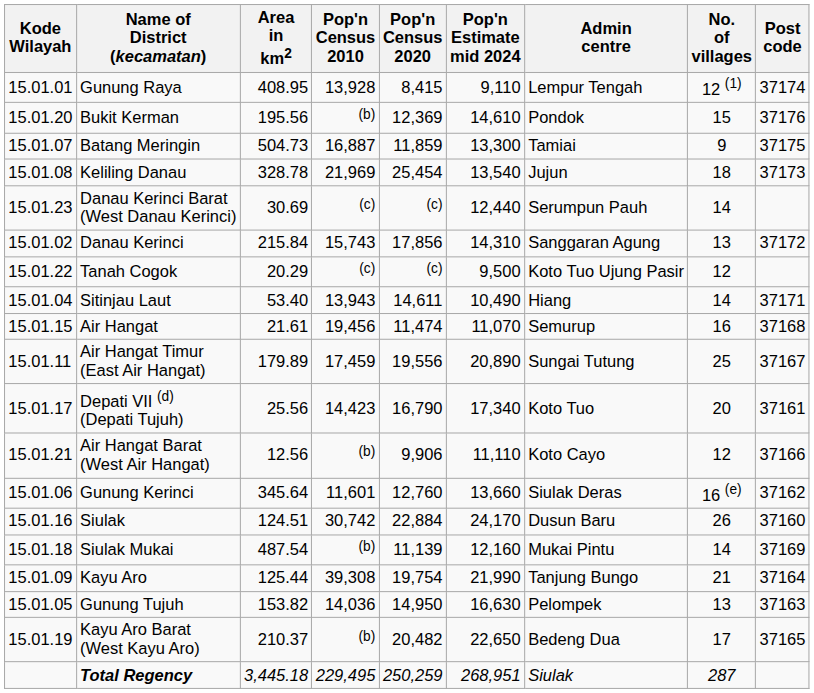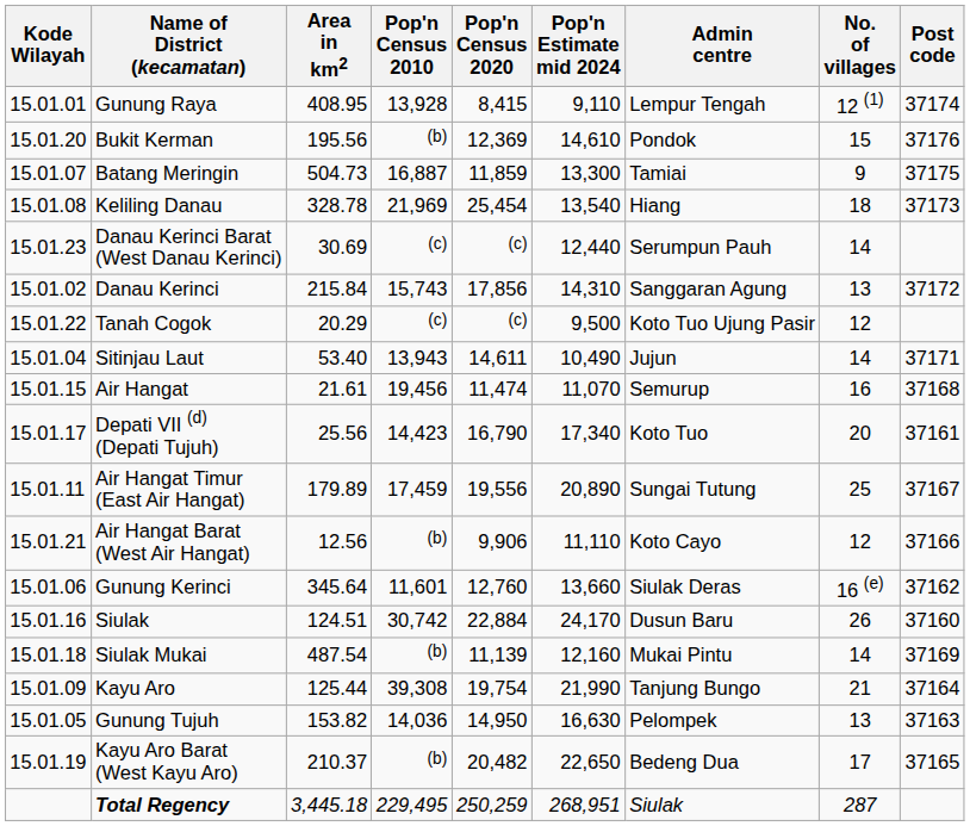 <table class="sortable wikitable">
 <tr>
 <th>Kode <br>Wilayah</th>
 <th>Name of<br>District<br>(<em>kecamatan</em>)</th>
 <th>Area<br> in <br> km<sup>2</sup></th>
 <th>Pop'n<br>Census<br>2010</th>
 <th>Pop'n<br>Census<br>2020</th>
 <th>Pop'n<br>Estimate<br>mid 2024</th>
 <th>Admin <br> centre</th>
 <th>No. <br>of<br>villages</th>
 <th>Post<br>code</th>
 </tr>
 <tr>
 <td>15.01.01</td>
 <td>Gunung Raya</td>
 <td align="right">408.95</td>
 <td align="right">13,928</td>
 <td align="right">8,415</td>
 <td align="right">9,110</td>
 <td>Lempur Tengah</td>
 <td align="center">12 <sup>(1)</sup></td>
 <td>37174</td>
 </tr>
 <tr>
 <td>15.01.20</td>
 <td>Bukit Kerman</td>
 <td align="right">195.56</td>
 <td align="right"><sup>(b)</sup></td>
 <td align="right">12,369</td>
 <td align="right">14,610</td>
 <td>Pondok</td>
 <td align="center">15</td>
 <td>37176</td>
 </tr>
 <tr>
 <td>15.01.07</td>
 <td>Batang Meringin</td>
 <td align="right">504.73</td>
 <td align="right">16,887</td>
 <td align="right">11,859</td>
 <td align="right">13,300</td>
 <td>Tamiai</td>
 <td align="center">9</td>
 <td>37175</td>
 </tr>
 <tr>
 <td>15.01.08</td>
 <td>Keliling Danau</td>
 <td align="right">328.78</td>
 <td align="right">21,969</td>
 <td align="right">25,454</td>
 <td align="right">13,540</td>
-<td>Jujun</td>
+<td>Hiang</td>
 <td align="center">18</td>
 <td>37173</td>
 </tr>
 <tr>
 <td>15.01.23</td>
 <td>Danau Kerinci Barat <br> (West Danau Kerinci)</td>
 <td align="right">30.69</td>
 <td align="right"><sup>(c)</sup></td>
 <td align="right"><sup>(c)</sup></td>
 <td align="right">12,440</td>
 <td>Serumpun Pauh</td>
 <td align="center">14</td>
 </tr>
 <tr>
 <td>15.01.02</td>
 <td>Danau Kerinci</td>
 <td align="right">215.84</td>
 <td align="right">15,743</td>
 <td align="right">17,856</td>
 <td align="right">14,310</td>
 <td>Sanggaran Agung</td>
 <td align="center">13</td>
 <td>37172</td>
 </tr>
 <tr>
 <td>15.01.22</td>
 <td>Tanah Cogok</td>
 <td align="right">20.29</td>
 <td align="right"><sup>(c)</sup></td>
 <td align="right"><sup>(c)</sup></td>
 <td align="right">9,500</td>
 <td>Koto Tuo Ujung Pasir</td>
 <td align="center">12</td>
 </tr>
 <tr>
 <td>15.01.04</td>
 <td>Sitinjau Laut</td>
 <td align="right">53.40</td>
 <td align="right">13,943</td>
 <td align="right">14,611</td>
 <td align="right">10,490</td>
-<td>Hiang</td>
+<td>Jujun</td>
 <td align="center">14</td>
 <td>37171</td>
 </tr>
 <tr>
 <td>15.01.15</td>
 <td>Air Hangat</td>
 <td align="right">21.61</td>
 <td align="right">19,456</td>
 <td align="right">11,474</td>
 <td align="right">11,070</td>
 <td>Semurup</td>
 <td align="center">16</td>
 <td>37168</td>
 </tr>
 <tr>
+<td>15.01.17</td>
+<td>Depati VII <sup>(d)</sup> <br>(Depati Tujuh)</td>
+<td align="right">25.56</td>
+<td align="right">14,423</td>
+<td align="right">16,790</td>
+<td align="right">17,340</td>
+<td>Koto Tuo</td>
+<td align="center">20</td>
+<td>37161</td>
+</tr>
+<tr>
 <td>15.01.11</td>
 <td>Air Hangat Timur <br> (East Air Hangat)</td>
 <td align="right">179.89</td>
 <td align="right">17,459</td>
 <td align="right">19,556</td>
 <td align="right">20,890</td>
 <td>Sungai Tutung</td>
 <td align="center">25</td>
 <td>37167</td>
-</tr>
-<tr>
-<td>15.01.17</td>
-<td>Depati VII <sup>(d)</sup> <br>(Depati Tujuh)</td>
-<td align="right">25.56</td>
-<td align="right">14,423</td>
-<td align="right">16,790</td>
-<td align="right">17,340</td>
-<td>Koto Tuo</td>
-<td align="center">20</td>
-<td>37161</td>
 </tr>
 <tr>
 <td>15.01.21</td>
 <td>Air Hangat Barat <br> (West Air Hangat)</td>
 <td align="right">12.56</td>
 <td align="right"><sup>(b)</sup></td>
 <td align="right">9,906</td>
 <td align="right">11,110</td>
 <td>Koto Cayo</td>
 <td align="center">12</td>
 <td>37166</td>
 </tr>
 <tr>
 <td>15.01.06</td>
 <td>Gunung Kerinci</td>
 <td align="right">345.64</td>
 <td align="right">11,601</td>
 <td align="right">12,760</td>
 <td align="right">13,660</td>
 <td>Siulak Deras</td>
 <td align="center">16 <sup>(e)</sup></td>
 <td>37162</td>
 </tr>
 <tr>
 <td>15.01.16</td>
 <td>Siulak</td>
 <td align="right">124.51</td>
 <td align="right">30,742</td>
 <td align="right">22,884</td>
 <td align="right">24,170</td>
 <td>Dusun Baru</td>
 <td align="center">26</td>
 <td>37160</td>
 </tr>
 <tr>
 <td>15.01.18</td>
 <td>Siulak Mukai</td>
 <td align="right">487.54</td>
 <td align="right"><sup>(b)</sup></td>
 <td align="right">11,139</td>
 <td align="right">12,160</td>
 <td>Mukai Pintu</td>
 <td align="center">14</td>
 <td>37169</td>
 </tr>
 <tr>
 <td>15.01.09</td>
 <td>Kayu Aro</td>
 <td align="right">125.44</td>
 <td align="right">39,308</td>
 <td align="right">19,754</td>
 <td align="right">21,990</td>
 <td>Tanjung Bungo</td>
 <td align="center">21</td>
 <td>37164</td>
 </tr>
 <tr>
 <td>15.01.05</td>
 <td>Gunung Tujuh</td>
 <td align="right">153.82</td>
 <td align="right">14,036</td>
 <td align="right">14,950</td>
 <td align="right">16,630</td>
 <td>Pelompek</td>
 <td align="center">13</td>
 <td>37163</td>
 </tr>
 <tr>
 <td>15.01.19</td>
 <td>Kayu Aro Barat <br> (West Kayu Aro)</td>
 <td align="right">210.37</td>
 <td align="right"><sup>(b)</sup></td>
 <td align="right">20,482</td>
 <td align="right">22,650</td>
 <td>Bedeng Dua</td>
 <td align="center">17</td>
 <td>37165</td>
 </tr>
 <tr>
 <td></td>
 <td><strong><em>Total Regency</em></strong></td>
 <td align="right"><em>3,445.18</em></td>
 <td align="right"><em>229,495</em></td>
 <td align="right"><em>250,259</em></td>
 <td align="right"><em>268,951</em></td>
 <td><em>Siulak</em></td>
 <td align="center"><em>287</em></td>
 <td></td>
 </tr>
 </table>
